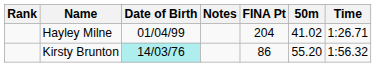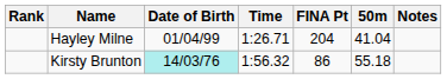 <table class="wikitable sortable" style="text-align:center">
 <tr>
 <th>Rank</th>
 <th>Name</th>
 <th>Date of Birth</th>
-<th>Notes</th>
+<th>Time</th>
 <th>FINA Pt</th>
 <th>50m</th>
-<th>Time</th>
+<th>Notes</th>
 </tr>
 <tr>
 <td></td>
 <td align=left> Hayley Milne</td>
 <td>01/04/99</td>
+<td>1:26.71</td>
+<td>204</td>
+<td>41.04</td>
 <td></td>
-<td>204</td>
-<td>41.02</td>
-<td>1:26.71</td>
 </tr>
 <tr>
 <td></td>
 <td align=left> Kirsty Brunton</td>
 <td style="background: paleturquoise;">14/03/76</td>
+<td>1:56.32</td>
+<td>86</td>
+<td>55.18</td>
 <td></td>
-<td>86</td>
-<td>55.20</td>
-<td>1:56.32</td>
 </tr>
 </table>
